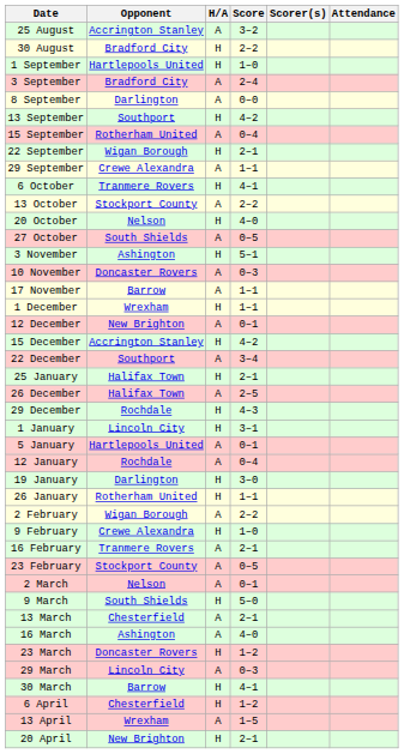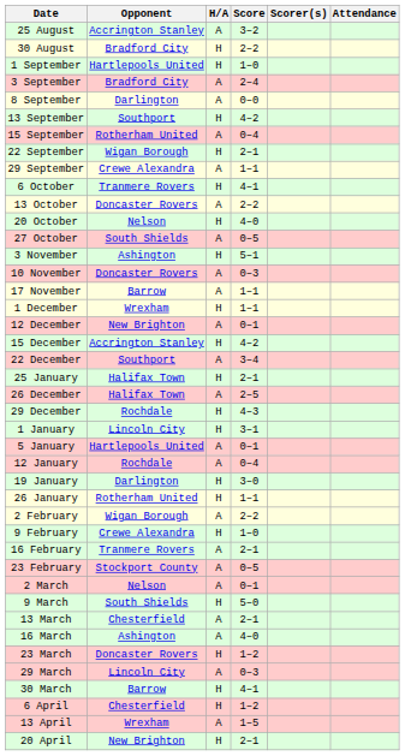 <table class="wikitable" style="text-align:center">
 <tr>
 <th>Date</th>
 <th>Opponent</th>
 <th>H/A</th>
 <th>Score</th>
 <th>Scorer(s)</th>
 <th>Attendance</th>
 </tr>
 <tr bgcolor=#ddffdd>
 <td>25 August</td>
 <td><a href='#'>Accrington Stanley</a></td>
 <td>A</td>
 <td>3–2</td>
 <td></td>
 <td></td>
 </tr>
 <tr bgcolor=#ffffdd>
 <td>30 August</td>
 <td><a href='#'>Bradford City</a></td>
 <td>H</td>
 <td>2–2</td>
 <td></td>
 <td></td>
 </tr>
 <tr bgcolor=#ddffdd>
 <td>1 September</td>
 <td><a href='#'>Hartlepools United</a></td>
 <td>H</td>
 <td>1–0</td>
 <td></td>
 <td></td>
 </tr>
 <tr bgcolor=#FFCCCC>
 <td>3 September</td>
 <td><a href='#'>Bradford City</a></td>
 <td>A</td>
 <td>2–4</td>
 <td></td>
 <td></td>
 </tr>
 <tr bgcolor=#ffffdd>
 <td>8 September</td>
 <td><a href='#'>Darlington</a></td>
 <td>A</td>
 <td>0–0</td>
 <td></td>
 <td></td>
 </tr>
 <tr bgcolor=#ddffdd>
 <td>13 September</td>
 <td><a href='#'>Southport</a></td>
 <td>H</td>
 <td>4–2</td>
 <td></td>
 <td></td>
 </tr>
 <tr bgcolor=#FFCCCC>
 <td>15 September</td>
 <td><a href='#'>Rotherham United</a></td>
 <td>A</td>
 <td>0–4</td>
 <td></td>
 <td></td>
 </tr>
 <tr bgcolor=#ddffdd>
 <td>22 September</td>
 <td><a href='#'>Wigan Borough</a></td>
 <td>H</td>
 <td>2–1</td>
 <td></td>
 <td></td>
 </tr>
 <tr bgcolor=#ffffdd>
 <td>29 September</td>
 <td><a href='#'>Crewe Alexandra</a></td>
 <td>A</td>
 <td>1–1</td>
 <td></td>
 <td></td>
 </tr>
 <tr bgcolor=#ddffdd>
 <td>6 October</td>
 <td><a href='#'>Tranmere Rovers</a></td>
 <td>H</td>
 <td>4–1</td>
 <td></td>
 <td></td>
 </tr>
 <tr bgcolor=#ffffdd>
 <td>13 October</td>
-<td><a href='#'>Stockport County</a></td>
+<td><a href='#'>Doncaster Rovers</a></td>
 <td>A</td>
 <td>2–2</td>
 <td></td>
 <td></td>
 </tr>
 <tr bgcolor=#ddffdd>
 <td>20 October</td>
 <td><a href='#'>Nelson</a></td>
 <td>H</td>
 <td>4–0</td>
 <td></td>
 <td></td>
 </tr>
 <tr bgcolor=#FFCCCC>
 <td>27 October</td>
 <td><a href='#'>South Shields</a></td>
 <td>A</td>
 <td>0–5</td>
 <td></td>
 <td></td>
 </tr>
 <tr bgcolor=#ddffdd>
 <td>3 November</td>
 <td><a href='#'>Ashington</a></td>
 <td>H</td>
 <td>5–1</td>
 <td></td>
 <td></td>
 </tr>
 <tr bgcolor=#FFCCCC>
 <td>10 November</td>
 <td><a href='#'>Doncaster Rovers</a></td>
 <td>A</td>
 <td>0–3</td>
 <td></td>
 <td></td>
 </tr>
 <tr bgcolor=#ffffdd>
 <td>17 November</td>
 <td><a href='#'>Barrow</a></td>
 <td>A</td>
 <td>1–1</td>
 <td></td>
 <td></td>
 </tr>
 <tr bgcolor=#ffffdd>
 <td>1 December</td>
 <td><a href='#'>Wrexham</a></td>
 <td>H</td>
 <td>1–1</td>
 <td></td>
 <td></td>
 </tr>
 <tr bgcolor=#FFCCCC>
 <td>12 December</td>
 <td><a href='#'>New Brighton</a></td>
 <td>A</td>
 <td>0–1</td>
 <td></td>
 <td></td>
 </tr>
 <tr bgcolor=#ddffdd>
 <td>15 December</td>
 <td><a href='#'>Accrington Stanley</a></td>
 <td>H</td>
 <td>4–2</td>
 <td></td>
 <td></td>
 </tr>
 <tr bgcolor=#FFCCCC>
 <td>22 December</td>
 <td><a href='#'>Southport</a></td>
 <td>A</td>
 <td>3–4</td>
 <td></td>
 <td></td>
 </tr>
 <tr bgcolor=#ddffdd>
 <td>25 January</td>
 <td><a href='#'>Halifax Town</a></td>
 <td>H</td>
 <td>2–1</td>
 <td></td>
 <td></td>
 </tr>
 <tr bgcolor=#FFCCCC>
 <td>26 December</td>
 <td><a href='#'>Halifax Town</a></td>
 <td>A</td>
 <td>2–5</td>
 <td></td>
 <td></td>
 </tr>
 <tr bgcolor=#ddffdd>
 <td>29 December</td>
 <td><a href='#'>Rochdale</a></td>
 <td>H</td>
 <td>4–3</td>
 <td></td>
 <td></td>
 </tr>
 <tr bgcolor=#ddffdd>
 <td>1 January</td>
 <td><a href='#'>Lincoln City</a></td>
 <td>H</td>
 <td>3–1</td>
 <td></td>
 <td></td>
 </tr>
 <tr bgcolor=#FFCCCC>
 <td>5 January</td>
 <td><a href='#'>Hartlepools United</a></td>
 <td>A</td>
 <td>0–1</td>
 <td></td>
 <td></td>
 </tr>
 <tr bgcolor=#FFCCCC>
 <td>12 January</td>
 <td><a href='#'>Rochdale</a></td>
 <td>A</td>
 <td>0–4</td>
 <td></td>
 <td></td>
 </tr>
 <tr bgcolor=#ddffdd>
 <td>19 January</td>
 <td><a href='#'>Darlington</a></td>
 <td>H</td>
 <td>3–0</td>
 <td></td>
 <td></td>
 </tr>
 <tr bgcolor=#ffffdd>
 <td>26 January</td>
 <td><a href='#'>Rotherham United</a></td>
 <td>H</td>
 <td>1–1</td>
 <td></td>
 <td></td>
 </tr>
 <tr bgcolor=#ffffdd>
 <td>2 February</td>
 <td><a href='#'>Wigan Borough</a></td>
 <td>A</td>
 <td>2–2</td>
 <td></td>
 <td></td>
 </tr>
 <tr bgcolor=#ddffdd>
 <td>9 February</td>
 <td><a href='#'>Crewe Alexandra</a></td>
 <td>H</td>
 <td>1–0</td>
 <td></td>
 <td></td>
 </tr>
 <tr bgcolor=#ddffdd>
 <td>16 February</td>
 <td><a href='#'>Tranmere Rovers</a></td>
 <td>A</td>
 <td>2–1</td>
 <td></td>
 <td></td>
 </tr>
 <tr bgcolor=#FFCCCC>
 <td>23 February</td>
 <td><a href='#'>Stockport County</a></td>
 <td>A</td>
 <td>0–5</td>
 <td></td>
 <td></td>
 </tr>
 <tr bgcolor=#FFCCCC>
 <td>2 March</td>
 <td><a href='#'>Nelson</a></td>
 <td>A</td>
 <td>0–1</td>
 <td></td>
 <td></td>
 </tr>
 <tr bgcolor=#ddffdd>
 <td>9 March</td>
 <td><a href='#'>South Shields</a></td>
 <td>H</td>
 <td>5–0</td>
 <td></td>
 <td></td>
 </tr>
 <tr bgcolor=#ddffdd>
 <td>13 March</td>
 <td><a href='#'>Chesterfield</a></td>
 <td>A</td>
 <td>2–1</td>
 <td></td>
 <td></td>
 </tr>
 <tr bgcolor=#ddffdd>
 <td>16 March</td>
 <td><a href='#'>Ashington</a></td>
 <td>A</td>
 <td>4–0</td>
 <td></td>
 <td></td>
 </tr>
 <tr bgcolor=#FFCCCC>
 <td>23 March</td>
 <td><a href='#'>Doncaster Rovers</a></td>
 <td>H</td>
 <td>1–2</td>
 <td></td>
 <td></td>
 </tr>
 <tr bgcolor=#FFCCCC>
 <td>29 March</td>
 <td><a href='#'>Lincoln City</a></td>
 <td>A</td>
 <td>0–3</td>
 <td></td>
 <td></td>
 </tr>
 <tr bgcolor=#ddffdd>
 <td>30 March</td>
 <td><a href='#'>Barrow</a></td>
 <td>H</td>
 <td>4–1</td>
 <td></td>
 <td></td>
 </tr>
 <tr bgcolor=#FFCCCC>
 <td>6 April</td>
 <td><a href='#'>Chesterfield</a></td>
 <td>H</td>
 <td>1–2</td>
 <td></td>
 <td></td>
 </tr>
 <tr bgcolor=#FFCCCC>
 <td>13 April</td>
 <td><a href='#'>Wrexham</a></td>
 <td>A</td>
 <td>1–5</td>
 <td></td>
 <td></td>
 </tr>
 <tr bgcolor=#ddffdd>
 <td>20 April</td>
 <td><a href='#'>New Brighton</a></td>
 <td>H</td>
 <td>2–1</td>
 <td></td>
 <td></td>
 </tr>
 </table>
